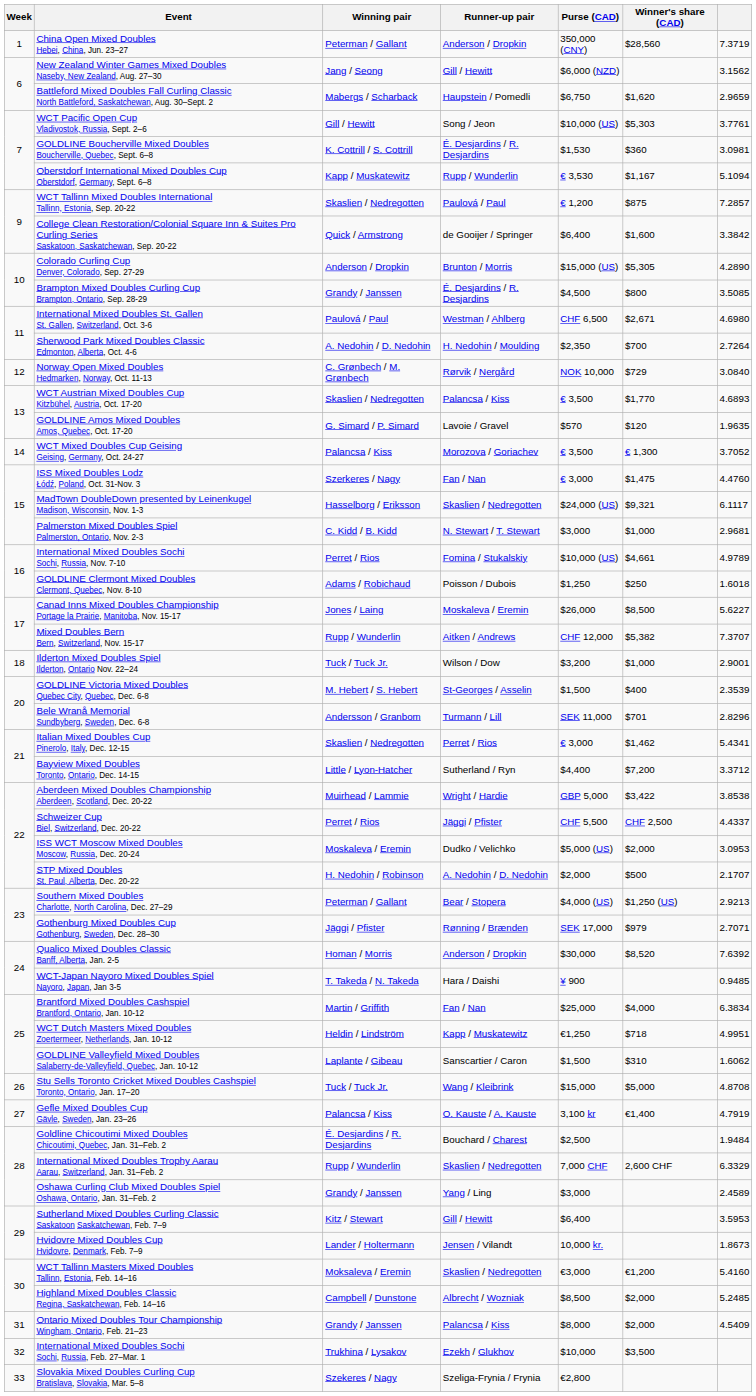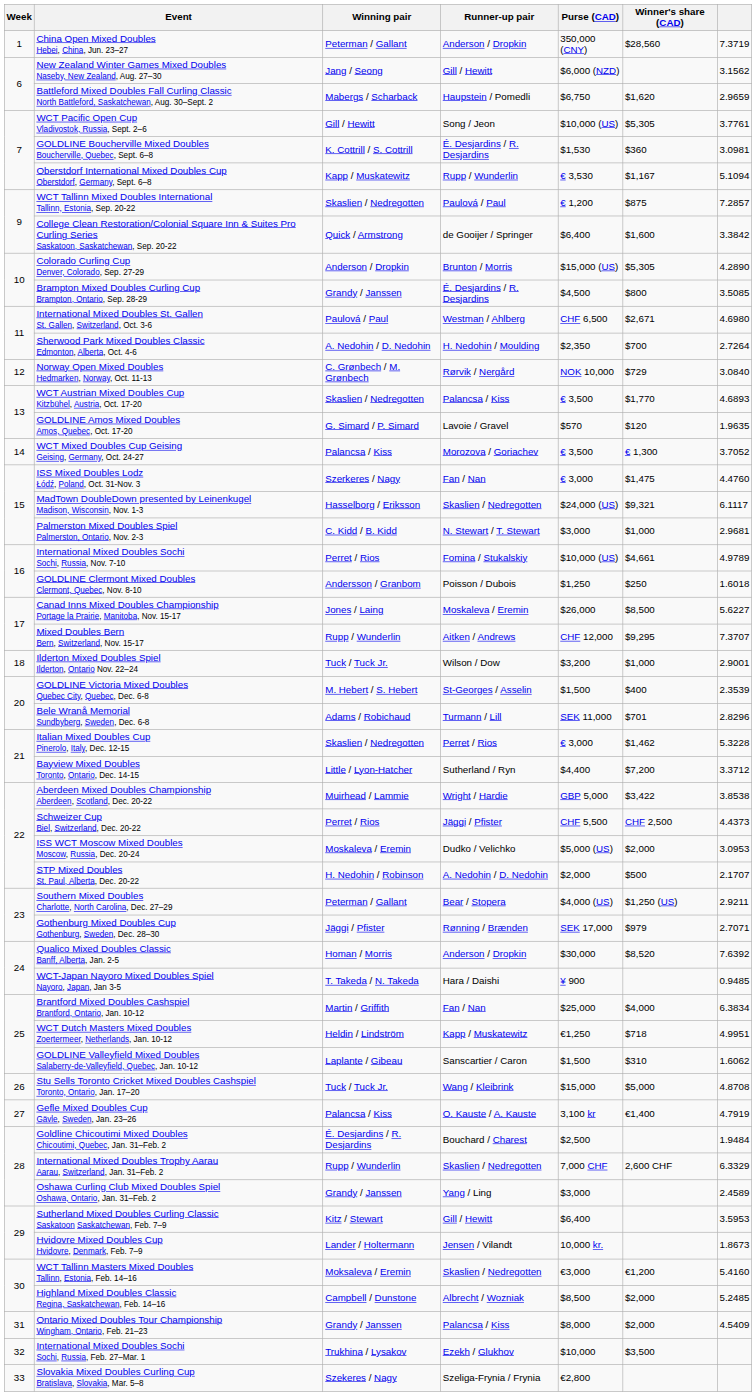 <table class="wikitable sortable" style="margin-right:0; width:97%">
 <tr>
 <th>Week</th>
 <th>Event</th>
 <th>Winning pair</th>
 <th>Runner-up pair</th>
 <th>Purse (<a href='#'>CAD</a>)</th>
 <th>Winner's share (<a href='#'>CAD</a>)</th>
 <th></th>
 </tr>
 <tr>
 <td align=center>1</td>
 <td><a href='#'>China Open Mixed Doubles</a> <br> <small><a href='#'>Hebei</a>, <a href='#'>China</a>, Jun. 23–27</small></td>
 <td> <a href='#'>Peterman</a> /  <a href='#'>Gallant</a></td>
 <td> <a href='#'>Anderson</a> / <a href='#'>Dropkin</a></td>
 <td>350,000 (<a href='#'>CNY</a>)</td>
 <td>$28,560</td>
 <td>7.3719</td>
 </tr>
 <tr>
 <td align=center rowspan=2>6</td>
 <td><a href='#'>New Zealand Winter Games Mixed Doubles</a> <br> <small><a href='#'>Naseby, New Zealand</a>, Aug. 27–30</small></td>
 <td> <a href='#'>Jang</a> / <a href='#'>Seong</a></td>
 <td> <a href='#'>Gill</a> / <a href='#'>Hewitt</a></td>
 <td>$6,000 (<a href='#'>NZD</a>)</td>
 <td></td>
 <td>3.1562</td>
 </tr>
 <tr>
 <td><a href='#'>Battleford Mixed Doubles Fall Curling Classic</a> <br> <small><a href='#'>North Battleford, Saskatchewan</a>, Aug. 30–Sept. 2</small></td>
 <td> <a href='#'>Mabergs</a> /  <a href='#'>Scharback</a></td>
 <td> <a href='#'>Haupstein</a> / Pomedli</td>
 <td>$6,750</td>
 <td>$1,620</td>
 <td>2.9659</td>
 </tr>
 <tr>
 <td align=center rowspan=3>7</td>
 <td><a href='#'>WCT Pacific Open Cup</a> <br> <small><a href='#'>Vladivostok, Russia</a>, Sept. 2–6</small></td>
 <td> <a href='#'>Gill</a> / <a href='#'>Hewitt</a></td>
 <td> Song / Jeon</td>
 <td>$10,000 (<a href='#'>US</a>)</td>
-<td>$5,303</td>
+<td>$5,305</td>
 <td>3.7761</td>
 </tr>
 <tr>
 <td><a href='#'>GOLDLINE Boucherville Mixed Doubles</a> <br> <small><a href='#'>Boucherville, Quebec</a>, Sept. 6–8</small></td>
 <td> <a href='#'>K. Cottrill</a> / <a href='#'>S. Cottrill</a></td>
 <td> <a href='#'>É. Desjardins</a> / <a href='#'>R. Desjardins</a></td>
 <td>$1,530</td>
 <td>$360</td>
 <td>3.0981</td>
 </tr>
 <tr>
 <td><a href='#'>Oberstdorf International Mixed Doubles Cup</a> <br> <small><a href='#'>Oberstdorf</a>, <a href='#'>Germany</a>, Sept. 6–8</small></td>
 <td> <a href='#'>Kapp</a> / <a href='#'>Muskatewitz</a></td>
 <td> <a href='#'>Rupp</a> / <a href='#'>Wunderlin</a></td>
 <td><a href='#'>€</a> 3,530</td>
 <td>$1,167</td>
 <td>5.1094</td>
 </tr>
 <tr>
 <td align=center rowspan=2>9</td>
 <td><a href='#'>WCT Tallinn Mixed Doubles International</a> <br> <small><a href='#'>Tallinn, Estonia</a>, Sep. 20-22</small></td>
 <td> <a href='#'>Skaslien</a> / <a href='#'>Nedregotten</a></td>
 <td> <a href='#'>Paulová</a> / <a href='#'>Paul</a></td>
 <td><a href='#'>€</a> 1,200</td>
 <td>$875</td>
 <td>7.2857</td>
 </tr>
 <tr>
 <td><a href='#'>College Clean Restoration/Colonial Square Inn & Suites Pro Curling Series</a> <br> <small><a href='#'>Saskatoon, Saskatchewan</a>, Sep. 20-22</small></td>
 <td> <a href='#'>Quick</a> / <a href='#'>Armstrong</a></td>
 <td> de Gooijer / Springer</td>
 <td>$6,400</td>
 <td>$1,600</td>
 <td>3.3842</td>
 </tr>
 <tr>
 <td align=center rowspan=2>10</td>
 <td><a href='#'>Colorado Curling Cup</a> <br> <small><a href='#'>Denver, Colorado</a>, Sep. 27-29</small></td>
 <td> <a href='#'>Anderson</a> / <a href='#'>Dropkin</a></td>
 <td> <a href='#'>Brunton</a> /  <a href='#'>Morris</a></td>
 <td>$15,000 (<a href='#'>US</a>)</td>
 <td>$5,305</td>
 <td>4.2890</td>
 </tr>
 <tr>
 <td><a href='#'>Brampton Mixed Doubles Curling Cup</a> <br> <small><a href='#'>Brampton, Ontario</a>, Sep. 28-29</small></td>
 <td> <a href='#'>Grandy</a> / <a href='#'>Janssen</a></td>
 <td> <a href='#'>É. Desjardins</a> / <a href='#'>R. Desjardins</a></td>
 <td>$4,500</td>
 <td>$800</td>
 <td>3.5085</td>
 </tr>
 <tr>
 <td align=center rowspan=2>11</td>
 <td><a href='#'>International Mixed Doubles St. Gallen</a> <br> <small><a href='#'>St. Gallen</a>, <a href='#'>Switzerland</a>, Oct. 3-6</small></td>
 <td> <a href='#'>Paulová</a> / <a href='#'>Paul</a></td>
 <td> <a href='#'>Westman</a> / <a href='#'>Ahlberg</a></td>
 <td><a href='#'>CHF</a> 6,500</td>
 <td>$2,671</td>
 <td>4.6980</td>
 </tr>
 <tr>
 <td><a href='#'>Sherwood Park Mixed Doubles Classic</a> <br> <small><a href='#'>Edmonton</a>, <a href='#'>Alberta</a>, Oct. 4-6</small></td>
 <td> <a href='#'>A. Nedohin</a> / <a href='#'>D. Nedohin</a></td>
 <td> <a href='#'>H. Nedohin</a> / <a href='#'>Moulding</a></td>
 <td>$2,350</td>
 <td>$700</td>
 <td>2.7264</td>
 </tr>
 <tr>
 <td align=center>12</td>
 <td><a href='#'>Norway Open Mixed Doubles</a> <br> <small><a href='#'>Hedmarken</a>, <a href='#'>Norway</a>, Oct. 11-13</small></td>
 <td> <a href='#'>C. Grønbech</a> / <a href='#'>M. Grønbech</a></td>
 <td> <a href='#'>Rørvik</a> / <a href='#'>Nergård</a></td>
 <td><a href='#'>NOK</a> 10,000</td>
 <td>$729</td>
 <td>3.0840</td>
 </tr>
 <tr>
 <td align=center rowspan=2>13</td>
 <td><a href='#'>WCT Austrian Mixed Doubles Cup</a> <br> <small><a href='#'>Kitzbühel</a>, <a href='#'>Austria</a>, Oct. 17-20</small></td>
 <td> <a href='#'>Skaslien</a> / <a href='#'>Nedregotten</a></td>
 <td> <a href='#'>Palancsa</a> / <a href='#'>Kiss</a></td>
 <td><a href='#'>€</a> 3,500</td>
 <td>$1,770</td>
 <td>4.6893</td>
 </tr>
 <tr>
 <td><a href='#'>GOLDLINE Amos Mixed Doubles</a> <br> <small><a href='#'>Amos, Quebec</a>, Oct. 17-20</small></td>
 <td> <a href='#'>G. Simard</a> / <a href='#'>P. Simard</a></td>
 <td> Lavoie / Gravel</td>
 <td>$570</td>
 <td>$120</td>
 <td>1.9635</td>
 </tr>
 <tr>
 <td align=center>14</td>
 <td><a href='#'>WCT Mixed Doubles Cup Geising</a> <br> <small><a href='#'>Geising</a>, <a href='#'>Germany</a>, Oct. 24-27</small></td>
 <td> <a href='#'>Palancsa</a> / <a href='#'>Kiss</a></td>
 <td> <a href='#'>Morozova</a> / <a href='#'>Goriachev</a></td>
 <td><a href='#'>€</a> 3,500</td>
 <td><a href='#'>€</a> 1,300</td>
 <td>3.7052</td>
 </tr>
 <tr>
 <td align=center rowspan=3>15</td>
 <td><a href='#'>ISS Mixed Doubles Lodz</a> <br> <small><a href='#'>Łódź</a>, <a href='#'>Poland</a>, Oct. 31-Nov. 3</small></td>
 <td> <a href='#'>Szerkeres</a> / <a href='#'>Nagy</a></td>
 <td> <a href='#'>Fan</a> / <a href='#'>Nan</a></td>
 <td><a href='#'>€</a> 3,000</td>
 <td>$1,475</td>
 <td>4.4760</td>
 </tr>
 <tr>
 <td><a href='#'>MadTown DoubleDown presented by Leinenkugel</a> <br> <small><a href='#'>Madison, Wisconsin</a>, Nov. 1-3</small></td>
 <td> <a href='#'>Hasselborg</a> / <a href='#'>Eriksson</a></td>
 <td> <a href='#'>Skaslien</a> / <a href='#'>Nedregotten</a></td>
 <td>$24,000 (<a href='#'>US</a>)</td>
 <td>$9,321</td>
 <td>6.1117</td>
 </tr>
 <tr>
 <td><a href='#'>Palmerston Mixed Doubles Spiel</a> <br> <small><a href='#'>Palmerston, Ontario</a>, Nov. 2-3</small></td>
 <td> <a href='#'>C. Kidd</a> / <a href='#'>B. Kidd</a></td>
 <td> <a href='#'>N. Stewart</a> / <a href='#'>T. Stewart</a></td>
 <td>$3,000</td>
 <td>$1,000</td>
 <td>2.9681</td>
 </tr>
 <tr>
 <td align=center rowspan=2>16</td>
 <td><a href='#'>International Mixed Doubles Sochi</a> <br> <small><a href='#'>Sochi</a>, <a href='#'>Russia</a>, Nov. 7-10</small></td>
 <td> <a href='#'>Perret</a> / <a href='#'>Rios</a></td>
 <td> <a href='#'>Fomina</a> / <a href='#'>Stukalskiy</a></td>
 <td>$10,000 (<a href='#'>US</a>)</td>
 <td>$4,661</td>
 <td>4.9789</td>
 </tr>
 <tr>
 <td><a href='#'>GOLDLINE Clermont Mixed Doubles</a> <br> <small><a href='#'>Clermont, Quebec</a>, Nov. 8-10</small></td>
-<td> <a href='#'>Adams</a> / <a href='#'>Robichaud</a></td>
+<td> <a href='#'>Andersson</a> / <a href='#'>Granbom</a></td>
 <td> Poisson / Dubois</td>
 <td>$1,250</td>
 <td>$250</td>
 <td>1.6018</td>
 </tr>
 <tr>
 <td align=center rowspan=2>17</td>
 <td><a href='#'>Canad Inns Mixed Doubles Championship</a> <br> <small><a href='#'>Portage la Prairie</a>, <a href='#'>Manitoba</a>, Nov. 15-17</small></td>
 <td> <a href='#'>Jones</a> /  <a href='#'>Laing</a></td>
 <td> <a href='#'>Moskaleva</a> / <a href='#'>Eremin</a></td>
 <td>$26,000</td>
 <td>$8,500</td>
 <td>5.6227</td>
 </tr>
 <tr>
 <td><a href='#'>Mixed Doubles Bern</a> <br> <small><a href='#'>Bern</a>, <a href='#'>Switzerland</a>, Nov. 15-17</small></td>
 <td> <a href='#'>Rupp</a> / <a href='#'>Wunderlin</a></td>
 <td> <a href='#'>Aitken</a> / <a href='#'>Andrews</a></td>
 <td><a href='#'>CHF</a> 12,000</td>
-<td>$5,382</td>
+<td>$9,295</td>
 <td>7.3707</td>
 </tr>
 <tr>
 <td align=center>18</td>
 <td><a href='#'>Ilderton Mixed Doubles Spiel</a> <br> <small><a href='#'>Ilderton</a>, <a href='#'>Ontario</a> Nov. 22–24</small></td>
 <td> <a href='#'>Tuck</a> / <a href='#'>Tuck Jr.</a></td>
 <td> Wilson / Dow</td>
 <td>$3,200</td>
 <td>$1,000</td>
 <td>2.9001</td>
 </tr>
 <tr>
 <td align=center rowspan=2>20</td>
 <td><a href='#'>GOLDLINE Victoria Mixed Doubles</a> <br> <small><a href='#'>Quebec City</a>, <a href='#'>Quebec</a>, Dec. 6-8</small></td>
 <td> <a href='#'>M. Hebert</a> / <a href='#'>S. Hebert</a></td>
 <td> <a href='#'>St-Georges</a> / <a href='#'>Asselin</a></td>
 <td>$1,500</td>
 <td>$400</td>
 <td>2.3539</td>
 </tr>
 <tr>
 <td><a href='#'>Bele Wranå Memorial</a> <br> <small><a href='#'>Sundbyberg</a>, <a href='#'>Sweden</a>, Dec. 6-8</small></td>
-<td> <a href='#'>Andersson</a> / <a href='#'>Granbom</a></td>
+<td> <a href='#'>Adams</a> / <a href='#'>Robichaud</a></td>
 <td> <a href='#'>Turmann</a> / <a href='#'>Lill</a></td>
 <td><a href='#'>SEK</a> 11,000</td>
 <td>$701</td>
 <td>2.8296</td>
 </tr>
 <tr>
 <td align=center rowspan=2>21</td>
 <td><a href='#'>Italian Mixed Doubles Cup</a> <br> <small><a href='#'>Pinerolo</a>, <a href='#'>Italy</a>, Dec. 12-15</small></td>
 <td> <a href='#'>Skaslien</a> / <a href='#'>Nedregotten</a></td>
 <td> <a href='#'>Perret</a> / <a href='#'>Rios</a></td>
 <td><a href='#'>€</a> 3,000</td>
 <td>$1,462</td>
-<td>5.4341</td>
+<td>5.3228</td>
 </tr>
 <tr>
 <td><a href='#'>Bayview Mixed Doubles</a> <br> <small><a href='#'>Toronto</a>, <a href='#'>Ontario</a>, Dec. 14-15</small></td>
 <td> <a href='#'>Little</a> / <a href='#'>Lyon-Hatcher</a></td>
 <td> Sutherland / Ryn</td>
 <td>$4,400</td>
 <td>$7,200</td>
 <td>3.3712</td>
 </tr>
 <tr>
 <td align=center rowspan=4>22</td>
 <td><a href='#'>Aberdeen Mixed Doubles Championship</a> <br> <small><a href='#'>Aberdeen</a>, <a href='#'>Scotland</a>, Dec. 20-22</small></td>
 <td> <a href='#'>Muirhead</a> / <a href='#'>Lammie</a></td>
 <td> <a href='#'>Wright</a> / <a href='#'>Hardie</a></td>
 <td><a href='#'>GBP</a> 5,000</td>
 <td>$3,422</td>
 <td>3.8538</td>
 </tr>
 <tr>
 <td><a href='#'>Schweizer Cup</a> <br> <small><a href='#'>Biel</a>, <a href='#'>Switzerland</a>, Dec. 20-22</small></td>
 <td> <a href='#'>Perret</a> / <a href='#'>Rios</a></td>
 <td> <a href='#'>Jäggi</a> / <a href='#'>Pfister</a></td>
 <td><a href='#'>CHF</a> 5,500</td>
 <td><a href='#'>CHF</a> 2,500</td>
-<td>4.4337</td>
+<td>4.4373</td>
 </tr>
 <tr>
 <td><a href='#'>ISS WCT Moscow Mixed Doubles</a> <br> <small><a href='#'>Moscow</a>, <a href='#'>Russia</a>, Dec. 20-24</small></td>
 <td> <a href='#'>Moskaleva</a> / <a href='#'>Eremin</a></td>
 <td> Dudko / Velichko</td>
 <td>$5,000 (<a href='#'>US</a>)</td>
 <td>$2,000</td>
 <td>3.0953</td>
 </tr>
 <tr>
 <td><a href='#'>STP Mixed Doubles</a> <br> <small><a href='#'>St. Paul, Alberta</a>, Dec. 20-22</small></td>
 <td> <a href='#'>H. Nedohin</a> / <a href='#'>Robinson</a></td>
 <td> <a href='#'>A. Nedohin</a> / <a href='#'>D. Nedohin</a></td>
 <td>$2,000</td>
 <td>$500</td>
 <td>2.1707</td>
 </tr>
 <tr>
 <td align=center rowspan=2>23</td>
 <td><a href='#'>Southern Mixed Doubles</a> <br> <small><a href='#'>Charlotte</a>, <a href='#'>North Carolina</a>, Dec. 27–29</small></td>
 <td> <a href='#'>Peterman</a> /  <a href='#'>Gallant</a></td>
 <td> <a href='#'>Bear</a> / <a href='#'>Stopera</a></td>
 <td>$4,000 (<a href='#'>US</a>)</td>
 <td>$1,250 (<a href='#'>US</a>)</td>
-<td>2.9213</td>
+<td>2.9211</td>
 </tr>
 <tr>
 <td><a href='#'>Gothenburg Mixed Doubles Cup</a> <br> <small><a href='#'>Gothenburg</a>, <a href='#'>Sweden</a>, Dec. 28–30</small></td>
 <td> <a href='#'>Jäggi</a> / <a href='#'>Pfister</a></td>
 <td> <a href='#'>Rønning</a> / <a href='#'>Brænden</a></td>
 <td><a href='#'>SEK</a> 17,000</td>
 <td>$979</td>
 <td>2.7071</td>
 </tr>
 <tr>
 <td align=center rowspan=2>24</td>
 <td><a href='#'>Qualico Mixed Doubles Classic</a> <br> <small><a href='#'>Banff, Alberta</a>, Jan. 2-5</small></td>
 <td> <a href='#'>Homan</a> / <a href='#'>Morris</a></td>
 <td> <a href='#'>Anderson</a> / <a href='#'>Dropkin</a></td>
 <td>$30,000</td>
 <td>$8,520</td>
 <td>7.6392</td>
 </tr>
 <tr>
 <td><a href='#'>WCT-Japan Nayoro Mixed Doubles Spiel</a> <br> <small><a href='#'>Nayoro</a>, <a href='#'>Japan</a>, Jan 3-5</small></td>
 <td> <a href='#'>T. Takeda</a> / <a href='#'>N. Takeda</a></td>
 <td> Hara / Daishi</td>
 <td><a href='#'>¥</a> 900</td>
 <td></td>
 <td>0.9485</td>
 </tr>
 <tr>
 <td align=center rowspan=3>25</td>
 <td><a href='#'>Brantford Mixed Doubles Cashspiel</a> <br> <small><a href='#'>Brantford, Ontario</a>, Jan. 10-12</small></td>
 <td> <a href='#'>Martin</a> /  <a href='#'>Griffith</a></td>
 <td> <a href='#'>Fan</a> / <a href='#'>Nan</a></td>
 <td>$25,000</td>
 <td>$4,000</td>
 <td>6.3834</td>
 </tr>
 <tr>
 <td><a href='#'>WCT Dutch Masters Mixed Doubles</a> <br> <small><a href='#'>Zoertermeer</a>, <a href='#'>Netherlands</a>, Jan. 10-12</small></td>
 <td> <a href='#'>Heldin</a> / <a href='#'>Lindström</a></td>
 <td> <a href='#'>Kapp</a> / <a href='#'>Muskatewitz</a></td>
 <td>€1,250</td>
 <td>$718</td>
 <td>4.9951</td>
 </tr>
 <tr>
 <td><a href='#'>GOLDLINE Valleyfield Mixed Doubles</a> <br> <small><a href='#'>Salaberry-de-Valleyfield, Quebec</a>, Jan. 10-12</small></td>
 <td> <a href='#'>Laplante</a> / <a href='#'>Gibeau</a></td>
 <td> Sanscartier / Caron</td>
 <td>$1,500</td>
 <td>$310</td>
 <td>1.6062</td>
 </tr>
 <tr>
 <td align=center>26</td>
 <td><a href='#'>Stu Sells Toronto Cricket Mixed Doubles Cashspiel</a> <br> <small><a href='#'>Toronto, Ontario</a>, Jan. 17–20</small></td>
 <td> <a href='#'>Tuck</a> / <a href='#'>Tuck Jr.</a></td>
 <td> <a href='#'>Wang</a> /  <a href='#'>Kleibrink</a></td>
 <td>$15,000</td>
 <td>$5,000</td>
 <td>4.8708</td>
 </tr>
 <tr>
 <td align=center>27</td>
 <td><a href='#'>Gefle Mixed Doubles Cup</a> <br> <small><a href='#'>Gävle</a>, <a href='#'>Sweden</a>, Jan. 23–26</small></td>
 <td> <a href='#'>Palancsa</a> / <a href='#'>Kiss</a></td>
 <td> <a href='#'>O. Kauste</a> / <a href='#'>A. Kauste</a></td>
 <td>3,100 <a href='#'>kr</a></td>
 <td>€1,400</td>
 <td>4.7919</td>
 </tr>
 <tr>
 <td align=center rowspan=3>28</td>
 <td><a href='#'>Goldline Chicoutimi Mixed Doubles</a> <br> <small><a href='#'>Chicoutimi, Quebec</a>, Jan. 31–Feb. 2</small></td>
 <td> <a href='#'>É. Desjardins</a> / <a href='#'>R. Desjardins</a></td>
 <td> Bouchard / <a href='#'>Charest</a></td>
 <td>$2,500</td>
 <td></td>
 <td>1.9484</td>
 </tr>
 <tr>
 <td><a href='#'>International Mixed Doubles Trophy Aarau</a> <br> <small><a href='#'>Aarau</a>, <a href='#'>Switzerland</a>, Jan. 31–Feb. 2</small></td>
 <td> <a href='#'>Rupp</a> / <a href='#'>Wunderlin</a></td>
 <td> <a href='#'>Skaslien</a> / <a href='#'>Nedregotten</a></td>
 <td>7,000 <a href='#'>CHF</a></td>
 <td>2,600 CHF</td>
 <td>6.3329</td>
 </tr>
 <tr>
 <td><a href='#'>Oshawa Curling Club Mixed Doubles Spiel</a> <br> <small><a href='#'>Oshawa, Ontario</a>, Jan. 31–Feb. 2</small></td>
 <td> <a href='#'>Grandy</a> / <a href='#'>Janssen</a></td>
 <td> <a href='#'>Yang</a> / Ling</td>
 <td>$3,000</td>
 <td></td>
 <td>2.4589</td>
 </tr>
 <tr>
 <td align=center rowspan=2>29</td>
 <td><a href='#'>Sutherland Mixed Doubles Curling Classic</a> <br> <small><a href='#'>Saskatoon</a> <a href='#'>Saskatchewan</a>, Feb. 7–9</small></td>
 <td> <a href='#'>Kitz</a> / <a href='#'>Stewart</a></td>
 <td> <a href='#'>Gill</a> /  <a href='#'>Hewitt</a></td>
 <td>$6,400</td>
 <td></td>
 <td>3.5953</td>
 </tr>
 <tr>
 <td><a href='#'>Hvidovre Mixed Doubles Cup</a> <br> <small><a href='#'>Hvidovre</a>, <a href='#'>Denmark</a>, Feb. 7–9</small></td>
 <td> <a href='#'>Lander</a> / <a href='#'>Holtermann</a></td>
 <td> <a href='#'>Jensen</a> / Vilandt</td>
 <td>10,000 <a href='#'>kr.</a></td>
 <td></td>
 <td>1.8673</td>
 </tr>
 <tr>
 <td align=center rowspan=2>30</td>
 <td><a href='#'>WCT Tallinn Masters Mixed Doubles</a> <br> <small><a href='#'>Tallinn</a>, <a href='#'>Estonia</a>, Feb. 14–16</small></td>
 <td> <a href='#'>Moksaleva</a> / <a href='#'>Eremin</a></td>
 <td> <a href='#'>Skaslien</a> / <a href='#'>Nedregotten</a></td>
 <td>€3,000</td>
 <td>€1,200</td>
 <td>5.4160</td>
 </tr>
 <tr>
 <td><a href='#'>Highland Mixed Doubles Classic</a> <br> <small><a href='#'>Regina, Saskatchewan</a>, Feb. 14–16</small></td>
 <td> <a href='#'>Campbell</a> /  <a href='#'>Dunstone</a></td>
 <td> <a href='#'>Albrecht</a> /  <a href='#'>Wozniak</a></td>
 <td>$8,500</td>
 <td>$2,000</td>
 <td>5.2485</td>
 </tr>
 <tr>
 <td align=center>31</td>
 <td><a href='#'>Ontario Mixed Doubles Tour Championship</a> <br> <small><a href='#'>Wingham, Ontario</a>, Feb. 21–23</small></td>
 <td> <a href='#'>Grandy</a> / <a href='#'>Janssen</a></td>
 <td> <a href='#'>Palancsa</a> / <a href='#'>Kiss</a></td>
 <td>$8,000</td>
 <td>$2,000</td>
 <td>4.5409</td>
 </tr>
 <tr>
 <td align=center>32</td>
 <td><a href='#'>International Mixed Doubles Sochi</a> <br> <small><a href='#'>Sochi</a>, <a href='#'>Russia</a>, Feb. 27–Mar. 1</small></td>
 <td> <a href='#'>Trukhina</a> / <a href='#'>Lysakov</a></td>
 <td> <a href='#'>Ezekh</a> / <a href='#'>Glukhov</a></td>
 <td>$10,000</td>
 <td>$3,500</td>
 <td></td>
 </tr>
 <tr>
 <td align=center>33</td>
 <td><a href='#'>Slovakia Mixed Doubles Curling Cup</a> <br> <small><a href='#'>Bratislava</a>, <a href='#'>Slovakia</a>, Mar. 5–8</small></td>
 <td> <a href='#'>Szekeres</a> / <a href='#'>Nagy</a></td>
 <td> Szeliga-Frynia / Frynia</td>
 <td>€2,800</td>
 <td></td>
 <td></td>
 </tr>
 </table>
